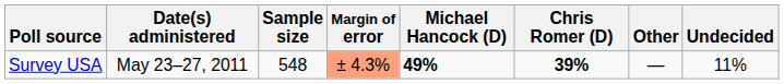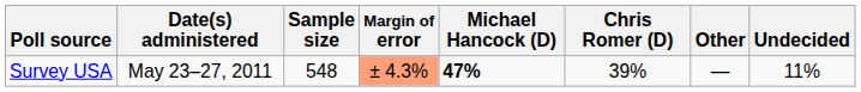 <table class="wikitable">
 <tr valign= bottom>
 <th>Poll source</th>
 <th style="width:135px;">Date(s)<br>administered</th>
 <th class=small>Sample<br>size</th>
 <th><small>Margin of</small><br>error</th>
 <th style="width:100px;">Michael<br>Hancock (D)</th>
 <th style="width:100px;">Chris<br>Romer (D)</th>
 <th>Other</th>
 <th>Undecided</th>
 </tr>
 <tr>
 <td><a href='#'>Survey USA</a></td>
 <td align=center>May 23–27, 2011</td>
 <td align=center>548</td>
 <td align=center style="background: lightsalmon;">± 4.3%</td>
-<td><strong>49%</strong></td>
-<td align=center><strong>39%</strong></td>
+<td><strong>47%</strong></td>
+<td align=center>39%</td>
 <td align=center>—</td>
 <td align=center>11%</td>
 </tr>
 </table>
